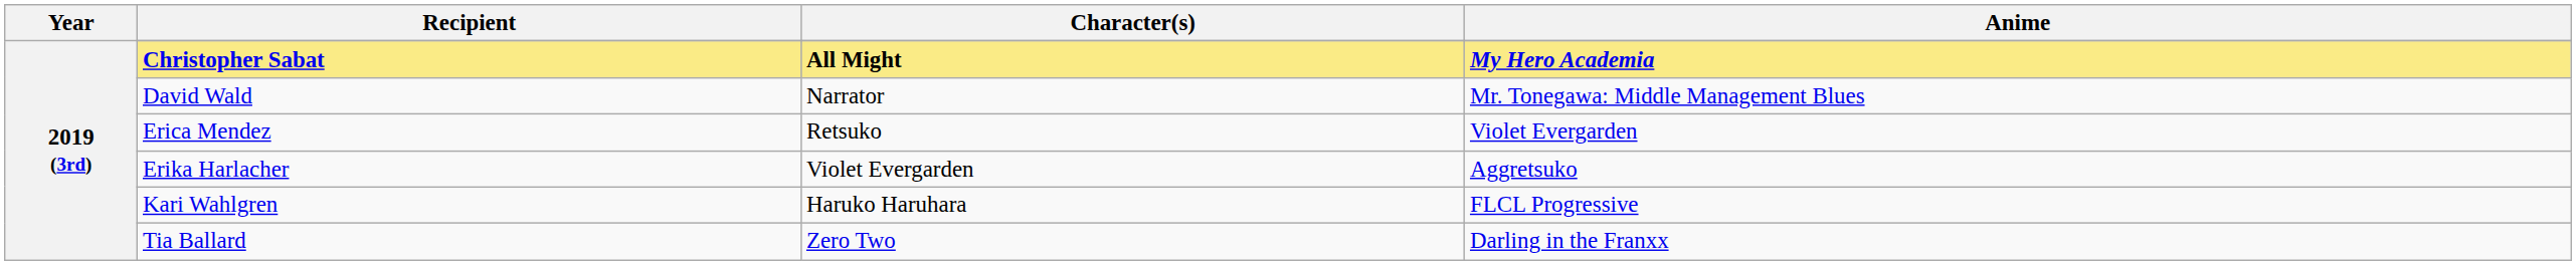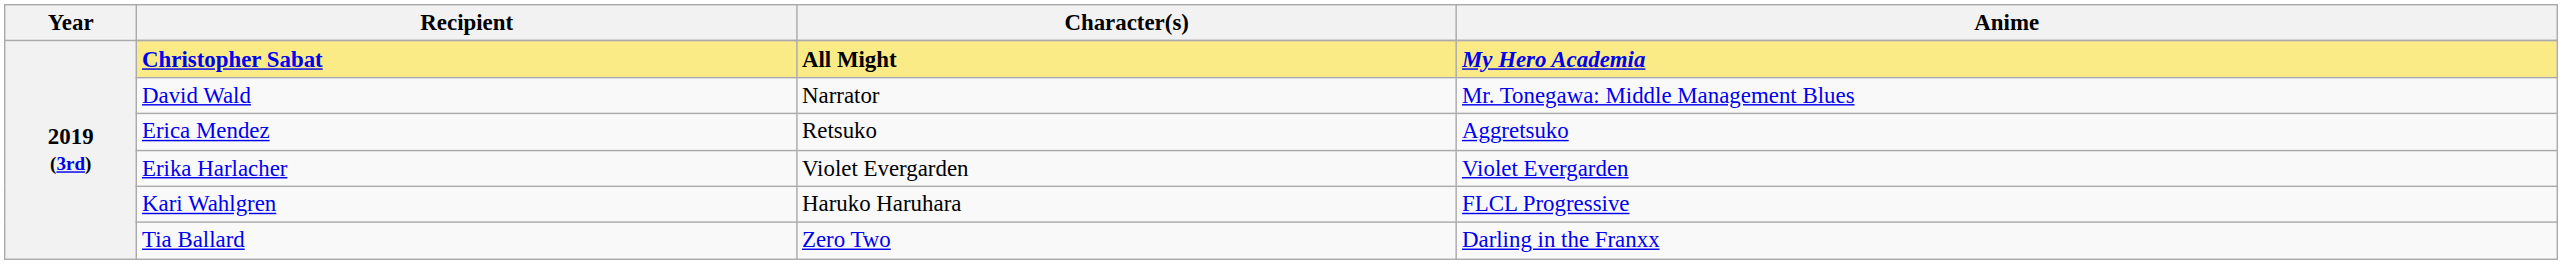 <table class="wikitable" style="width:90%;">
 <tr>
 <th style="width:3%;">Year</th>
 <th style="width:15%;">Recipient</th>
 <th style="width:15%;">Character(s)</th>
 <th style="width:25%;">Anime</th>
 </tr>
 <tr>
 <th rowspan="7" style="text-align:center;">2019 <br><small>(<a href='#'>3rd</a>)</small><br></th>
 </tr>
 <tr style="background:#FAEB86;">
 <td><strong><a href='#'>Christopher Sabat</a></strong></td>
 <td><strong>All Might</strong></td>
 <td><strong><em><a href='#'>My Hero Academia</a><em> <strong></td>
 </tr>
 <tr>
 <td><a href='#'>David Wald</a></td>
 <td>Narrator</td>
 <td></em><a href='#'>Mr. Tonegawa: Middle Management Blues</a><em></td>
 </tr>
 <tr>
 <td><a href='#'>Erica Mendez</a></td>
 <td>Retsuko</td>
-<td></em><a href='#'>Violet Evergarden</a><em></td>
+<td></em><a href='#'>Aggretsuko</a><em></td>
 </tr>
 <tr>
 <td><a href='#'>Erika Harlacher</a></td>
 <td>Violet Evergarden</td>
-<td></em><a href='#'>Aggretsuko</a><em></td>
+<td></em><a href='#'>Violet Evergarden</a><em></td>
 </tr>
 <tr>
 <td><a href='#'>Kari Wahlgren</a></td>
 <td>Haruko Haruhara</td>
 <td></em><a href='#'>FLCL Progressive</a><em> </td>
 </tr>
 <tr>
 <td><a href='#'>Tia Ballard</a></td>
 <td><a href='#'>Zero Two</a></td>
 <td></em><a href='#'>Darling in the Franxx</a><em></td>
 </tr>
 </table>
